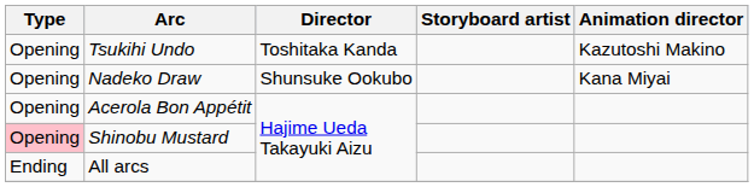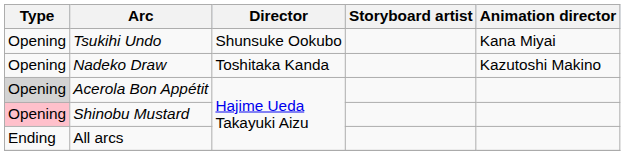 <table class="wikitable">
 <tr style="background:#b0c4de; text-align:center;">
 <th>Type</th>
 <th>Arc</th>
 <th>Director</th>
 <th>Storyboard artist</th>
 <th>Animation director</th>
 </tr>
 <tr>
 <td>Opening</td>
 <td><em>Tsukihi Undo </em></td>
-<td>Toshitaka Kanda</td>
-<td></td>
-<td>Kazutoshi Makino</td>
-</tr>
-<tr>
-<td>Opening</td>
-<td><em>Nadeko Draw</em></td>
 <td>Shunsuke Ookubo</td>
 <td></td>
 <td>Kana Miyai</td>
 </tr>
 <tr>
 <td>Opening</td>
+<td><em>Nadeko Draw</em></td>
+<td>Toshitaka Kanda</td>
+<td></td>
+<td>Kazutoshi Makino</td>
+</tr>
+<tr>
+<td style="background: lightgrey;">Opening</td>
 <td><em>Acerola Bon Appétit</em></td>
 <td rowspan="3"><a href='#'>Hajime Ueda</a><br>Takayuki Aizu</td>
 <td></td>
 <td></td>
 </tr>
 <tr>
 <td style="background: pink;">Opening</td>
 <td><em>Shinobu Mustard</em></td>
 <td></td>
 <td></td>
 </tr>
 <tr>
 <td>Ending</td>
 <td>All arcs</td>
 <td></td>
 <td></td>
 </tr>
 <tr>
 </tr>
 </table>
